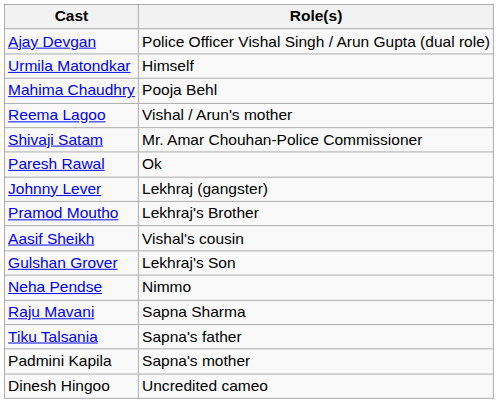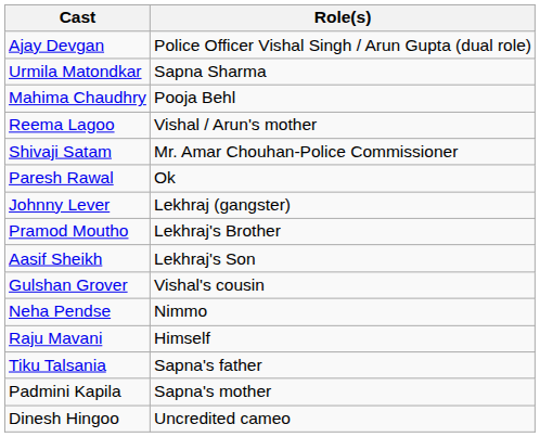 <table class="wikitable">
 <tr>
 <th>Cast</th>
 <th>Role(s)</th>
 </tr>
 <tr>
 <td><a href='#'>Ajay Devgan</a></td>
 <td>Police Officer Vishal Singh / Arun Gupta (dual role)</td>
 </tr>
 <tr>
 <td><a href='#'>Urmila Matondkar</a></td>
-<td>Himself</td>
+<td>Sapna Sharma</td>
 </tr>
 <tr>
 <td><a href='#'>Mahima Chaudhry</a></td>
 <td>Pooja Behl</td>
 </tr>
 <tr>
 <td><a href='#'>Reema Lagoo</a></td>
 <td>Vishal / Arun's mother</td>
 </tr>
 <tr>
 <td><a href='#'>Shivaji Satam</a></td>
 <td>Mr. Amar Chouhan-Police Commissioner</td>
 </tr>
 <tr>
 <td><a href='#'>Paresh Rawal</a></td>
 <td>Ok</td>
 </tr>
 <tr>
 <td><a href='#'>Johnny Lever</a></td>
 <td>Lekhraj (gangster)</td>
 </tr>
 <tr>
 <td><a href='#'>Pramod Moutho</a></td>
 <td>Lekhraj's Brother</td>
 </tr>
 <tr>
 <td><a href='#'>Aasif Sheikh</a></td>
-<td>Vishal's cousin</td>
+<td>Lekhraj's Son</td>
 </tr>
 <tr>
 <td><a href='#'>Gulshan Grover</a></td>
-<td>Lekhraj's Son</td>
+<td>Vishal's cousin</td>
 </tr>
 <tr>
 <td><a href='#'>Neha Pendse</a></td>
 <td>Nimmo</td>
 </tr>
 <tr>
 <td><a href='#'>Raju Mavani</a></td>
-<td>Sapna Sharma</td>
+<td>Himself</td>
 </tr>
 <tr>
 <td><a href='#'>Tiku Talsania</a></td>
 <td>Sapna's father</td>
 </tr>
 <tr>
 <td>Padmini Kapila</td>
 <td>Sapna's mother</td>
 </tr>
 <tr>
 <td>Dinesh Hingoo</td>
 <td>Uncredited cameo</td>
 </tr>
 </table>
